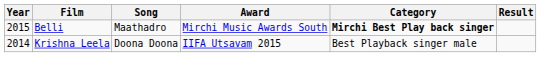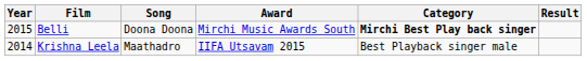 <table class="wikitable sortable">
 <tr>
 <th>Year</th>
 <th>Film</th>
 <th>Song</th>
 <th>Award</th>
 <th>Category</th>
 <th>Result</th>
 </tr>
 <tr>
 <td>2015</td>
 <td><a href='#'>Belli</a></td>
-<td>Maathadro</td>
+<td>Doona Doona</td>
 <td><a href='#'>Mirchi Music Awards South</a></td>
 <td><strong>Mirchi Best Play back singer</strong></td>
 <td></td>
 </tr>
 <tr>
 <td>2014</td>
 <td><a href='#'>Krishna Leela</a></td>
-<td>Doona Doona</td>
+<td>Maathadro</td>
 <td><a href='#'>IIFA Utsavam</a> 2015</td>
 <td>Best Playback singer male</td>
 <td></td>
 </tr>
 </table>
